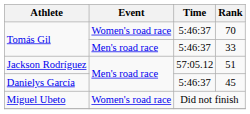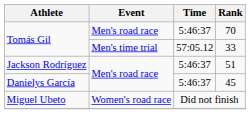 <table class="wikitable" style="font-size:90%">
 <tr>
 <th>Athlete</th>
 <th>Event</th>
 <th>Time</th>
 <th>Rank</th>
 </tr>
 <tr align=center>
 <td align=left rowspan=2><a href='#'>Tomás Gil</a></td>
-<td align=left><a href='#'>Women's road race</a></td>
+<td align=left><a href='#'>Men's road race</a></td>
 <td>5:46:37</td>
 <td>70</td>
 </tr>
 <tr align=center>
-<td align=left><a href='#'>Men's road race</a></td>
-<td>5:46:37</td>
+<td align=left><a href='#'>Men's time trial</a></td>
+<td>57:05.12</td>
 <td>33</td>
 </tr>
 <tr align=center>
 <td align=left><a href='#'>Jackson Rodríguez</a></td>
 <td align=left rowspan=2><a href='#'>Men's road race</a></td>
-<td>57:05.12</td>
+<td>5:46:37</td>
 <td>51</td>
 </tr>
 <tr align=center>
 <td align=left><a href='#'>Danielys García</a></td>
 <td>5:46:37</td>
 <td>45</td>
 </tr>
 <tr align=center>
 <td align=left><a href='#'>Miguel Ubeto</a></td>
 <td align=left><a href='#'>Women's road race</a></td>
 <td colspan=2>Did not finish</td>
 </tr>
 <tr>
 </tr>
 </table>
